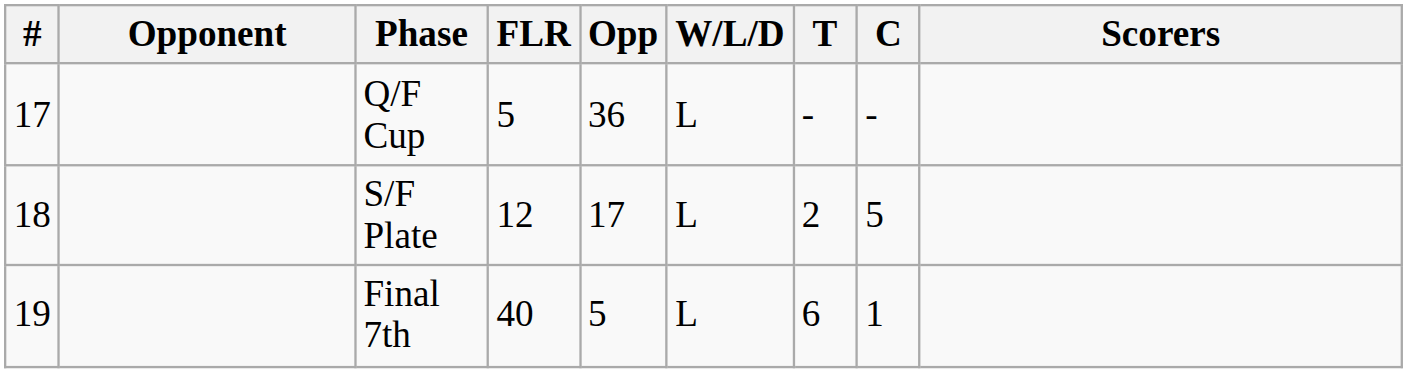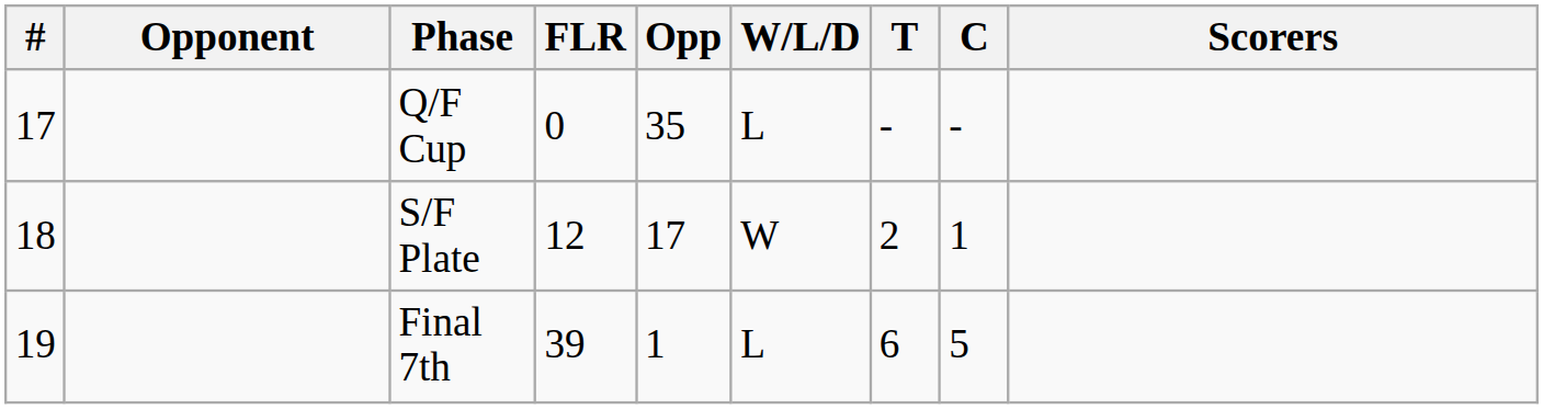 <table class="wikitable sortable">
 <tr>
 <th width=10>#</th>
 <th width=120>Opponent</th>
 <th width=50>Phase</th>
 <th width=30>FLR</th>
 <th width=30>Opp</th>
 <th width=45>W/L/D</th>
 <th width=20>T</th>
 <th width=20>C</th>
 <th width=200>Scorers</th>
 </tr>
 <tr>
 <td>17</td>
 <td></td>
 <td>Q/F Cup</td>
-<td>5</td>
-<td>36</td>
+<td>0</td>
+<td>35</td>
 <td>L</td>
 <td>-</td>
 <td>-</td>
 <td></td>
 </tr>
 <tr>
 <td>18</td>
 <td></td>
 <td>S/F Plate</td>
 <td>12</td>
 <td>17</td>
-<td>L</td>
+<td>W</td>
 <td>2</td>
-<td>5</td>
+<td>1</td>
 <td></td>
 </tr>
 <tr>
 <td>19</td>
 <td></td>
 <td>Final 7th</td>
-<td>40</td>
-<td>5</td>
+<td>39</td>
+<td>1</td>
 <td>L</td>
 <td>6</td>
-<td>1</td>
+<td>5</td>
 <td></td>
 </tr>
 </table>
